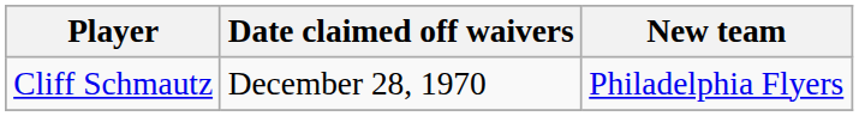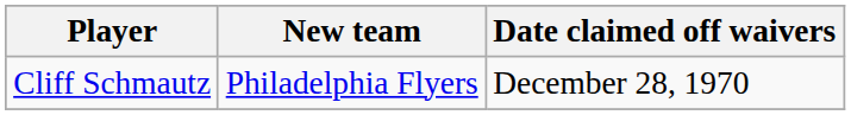 <table class="wikitable">
 <tr>
 <th>Player</th>
+<th>New team</th>
 <th>Date claimed off waivers</th>
-<th>New team</th>
 </tr>
 <tr>
 <td><a href='#'>Cliff Schmautz</a></td>
+<td><a href='#'>Philadelphia Flyers</a></td>
 <td>December 28, 1970</td>
-<td><a href='#'>Philadelphia Flyers</a></td>
 </tr>
 </table>
